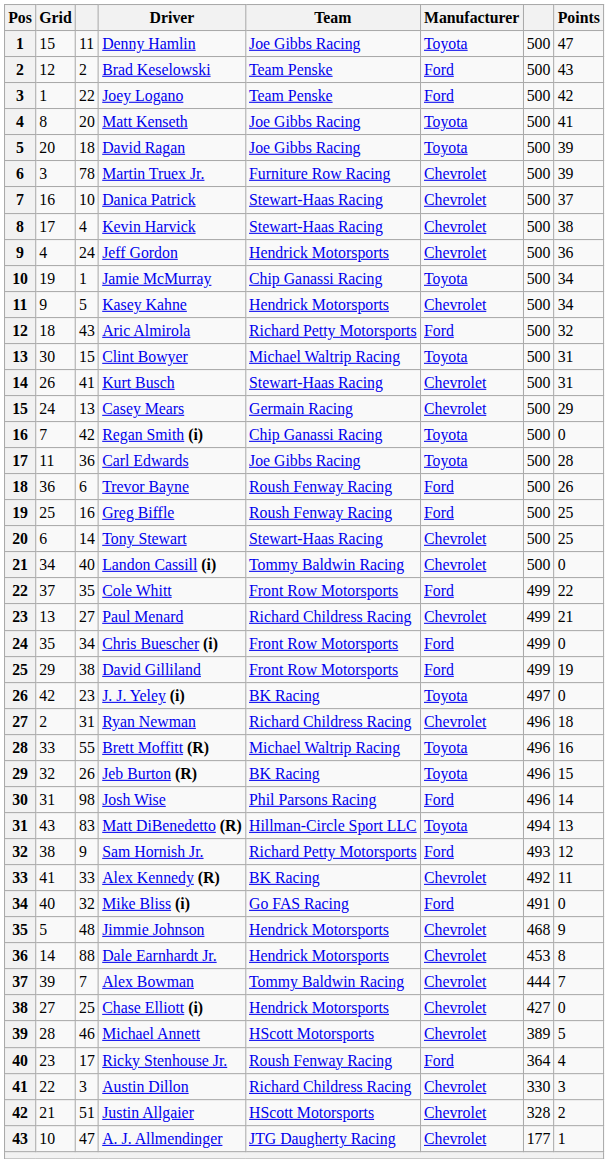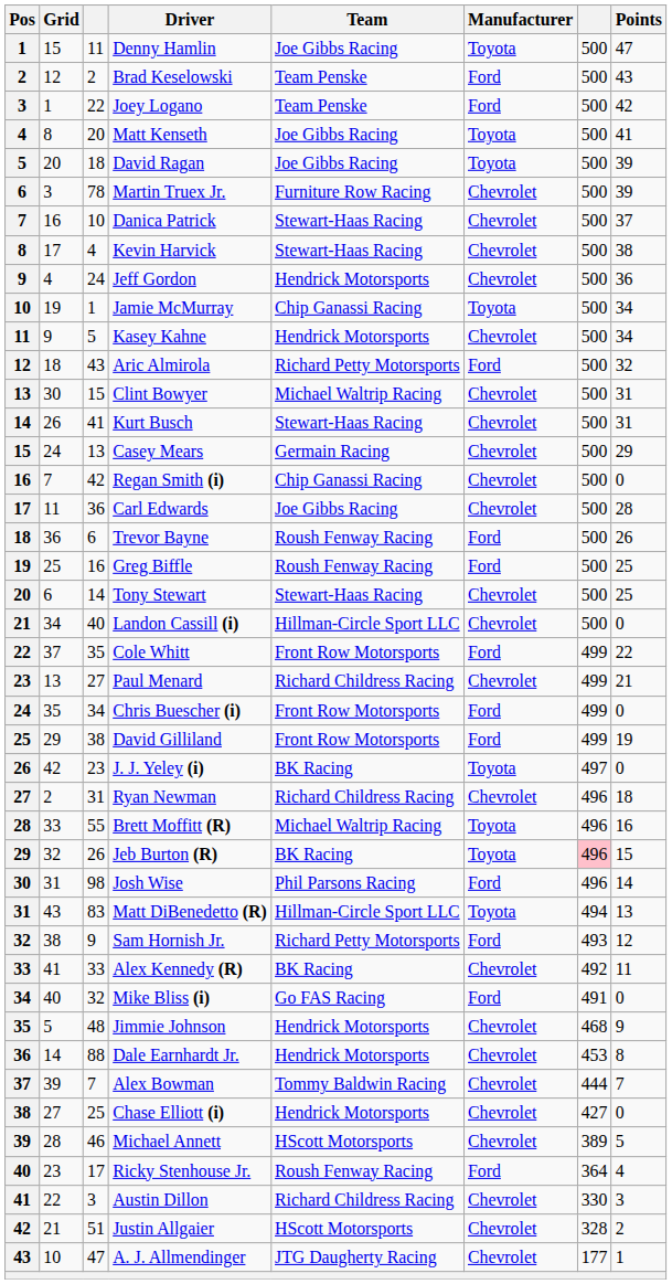 <table class="wikitable" style="font-size:95%">
 <tr>
 <th>Pos</th>
 <th>Grid</th>
 <th></th>
 <th>Driver</th>
 <th>Team</th>
 <th>Manufacturer</th>
 <th></th>
 <th>Points</th>
 </tr>
 <tr>
 <th>1</th>
 <td>15</td>
 <td>11</td>
 <td><a href='#'>Denny Hamlin</a></td>
 <td><a href='#'>Joe Gibbs Racing</a></td>
 <td><a href='#'>Toyota</a></td>
 <td>500</td>
 <td>47</td>
 </tr>
 <tr>
 <th>2</th>
 <td>12</td>
 <td>2</td>
 <td><a href='#'>Brad Keselowski</a></td>
 <td><a href='#'>Team Penske</a></td>
 <td><a href='#'>Ford</a></td>
 <td>500</td>
 <td>43</td>
 </tr>
 <tr>
 <th>3</th>
 <td>1</td>
 <td>22</td>
 <td><a href='#'>Joey Logano</a></td>
 <td><a href='#'>Team Penske</a></td>
 <td><a href='#'>Ford</a></td>
 <td>500</td>
 <td>42</td>
 </tr>
 <tr>
 <th>4</th>
 <td>8</td>
 <td>20</td>
 <td><a href='#'>Matt Kenseth</a></td>
 <td><a href='#'>Joe Gibbs Racing</a></td>
 <td><a href='#'>Toyota</a></td>
 <td>500</td>
 <td>41</td>
 </tr>
 <tr>
 <th>5</th>
 <td>20</td>
 <td>18</td>
 <td><a href='#'>David Ragan</a></td>
 <td><a href='#'>Joe Gibbs Racing</a></td>
 <td><a href='#'>Toyota</a></td>
 <td>500</td>
 <td>39</td>
 </tr>
 <tr>
 <th>6</th>
 <td>3</td>
 <td>78</td>
 <td><a href='#'>Martin Truex Jr.</a></td>
 <td><a href='#'>Furniture Row Racing</a></td>
 <td><a href='#'>Chevrolet</a></td>
 <td>500</td>
 <td>39</td>
 </tr>
 <tr>
 <th>7</th>
 <td>16</td>
 <td>10</td>
 <td><a href='#'>Danica Patrick</a></td>
 <td><a href='#'>Stewart-Haas Racing</a></td>
 <td><a href='#'>Chevrolet</a></td>
 <td>500</td>
 <td>37</td>
 </tr>
 <tr>
 <th>8</th>
 <td>17</td>
 <td>4</td>
 <td><a href='#'>Kevin Harvick</a></td>
 <td><a href='#'>Stewart-Haas Racing</a></td>
 <td><a href='#'>Chevrolet</a></td>
 <td>500</td>
 <td>38</td>
 </tr>
 <tr>
 <th>9</th>
 <td>4</td>
 <td>24</td>
 <td><a href='#'>Jeff Gordon</a></td>
 <td><a href='#'>Hendrick Motorsports</a></td>
 <td><a href='#'>Chevrolet</a></td>
 <td>500</td>
 <td>36</td>
 </tr>
 <tr>
 <th>10</th>
 <td>19</td>
 <td>1</td>
 <td><a href='#'>Jamie McMurray</a></td>
 <td><a href='#'>Chip Ganassi Racing</a></td>
 <td><a href='#'>Toyota</a></td>
 <td>500</td>
 <td>34</td>
 </tr>
 <tr>
 <th>11</th>
 <td>9</td>
 <td>5</td>
 <td><a href='#'>Kasey Kahne</a></td>
 <td><a href='#'>Hendrick Motorsports</a></td>
 <td><a href='#'>Chevrolet</a></td>
 <td>500</td>
 <td>34</td>
 </tr>
 <tr>
 <th>12</th>
 <td>18</td>
 <td>43</td>
 <td><a href='#'>Aric Almirola</a></td>
 <td><a href='#'>Richard Petty Motorsports</a></td>
 <td><a href='#'>Ford</a></td>
 <td>500</td>
 <td>32</td>
 </tr>
 <tr>
 <th>13</th>
 <td>30</td>
 <td>15</td>
 <td><a href='#'>Clint Bowyer</a></td>
 <td><a href='#'>Michael Waltrip Racing</a></td>
-<td><a href='#'>Toyota</a></td>
+<td><a href='#'>Chevrolet</a></td>
 <td>500</td>
 <td>31</td>
 </tr>
 <tr>
 <th>14</th>
 <td>26</td>
 <td>41</td>
 <td><a href='#'>Kurt Busch</a></td>
 <td><a href='#'>Stewart-Haas Racing</a></td>
 <td><a href='#'>Chevrolet</a></td>
 <td>500</td>
 <td>31</td>
 </tr>
 <tr>
 <th>15</th>
 <td>24</td>
 <td>13</td>
 <td><a href='#'>Casey Mears</a></td>
 <td><a href='#'>Germain Racing</a></td>
 <td><a href='#'>Chevrolet</a></td>
 <td>500</td>
 <td>29</td>
 </tr>
 <tr>
 <th>16</th>
 <td>7</td>
 <td>42</td>
 <td><a href='#'>Regan Smith</a> <strong>(i)</strong></td>
 <td><a href='#'>Chip Ganassi Racing</a></td>
-<td><a href='#'>Toyota</a></td>
+<td><a href='#'>Chevrolet</a></td>
 <td>500</td>
 <td>0</td>
 </tr>
 <tr>
 <th>17</th>
 <td>11</td>
 <td>36</td>
 <td><a href='#'>Carl Edwards</a></td>
 <td><a href='#'>Joe Gibbs Racing</a></td>
-<td><a href='#'>Toyota</a></td>
+<td><a href='#'>Chevrolet</a></td>
 <td>500</td>
 <td>28</td>
 </tr>
 <tr>
 <th>18</th>
 <td>36</td>
 <td>6</td>
 <td><a href='#'>Trevor Bayne</a></td>
 <td><a href='#'>Roush Fenway Racing</a></td>
 <td><a href='#'>Ford</a></td>
 <td>500</td>
 <td>26</td>
 </tr>
 <tr>
 <th>19</th>
 <td>25</td>
 <td>16</td>
 <td><a href='#'>Greg Biffle</a></td>
 <td><a href='#'>Roush Fenway Racing</a></td>
 <td><a href='#'>Ford</a></td>
 <td>500</td>
 <td>25</td>
 </tr>
 <tr>
 <th>20</th>
 <td>6</td>
 <td>14</td>
 <td><a href='#'>Tony Stewart</a></td>
 <td><a href='#'>Stewart-Haas Racing</a></td>
 <td><a href='#'>Chevrolet</a></td>
 <td>500</td>
 <td>25</td>
 </tr>
 <tr>
 <th>21</th>
 <td>34</td>
 <td>40</td>
 <td><a href='#'>Landon Cassill</a> <strong>(i)</strong></td>
-<td><a href='#'>Tommy Baldwin Racing</a></td>
+<td><a href='#'>Hillman-Circle Sport LLC</a></td>
 <td><a href='#'>Chevrolet</a></td>
 <td>500</td>
 <td>0</td>
 </tr>
 <tr>
 <th>22</th>
 <td>37</td>
 <td>35</td>
 <td><a href='#'>Cole Whitt</a></td>
 <td><a href='#'>Front Row Motorsports</a></td>
 <td><a href='#'>Ford</a></td>
 <td>499</td>
 <td>22</td>
 </tr>
 <tr>
 <th>23</th>
 <td>13</td>
 <td>27</td>
 <td><a href='#'>Paul Menard</a></td>
 <td><a href='#'>Richard Childress Racing</a></td>
 <td><a href='#'>Chevrolet</a></td>
 <td>499</td>
 <td>21</td>
 </tr>
 <tr>
 <th>24</th>
 <td>35</td>
 <td>34</td>
 <td><a href='#'>Chris Buescher</a> <strong>(i)</strong></td>
 <td><a href='#'>Front Row Motorsports</a></td>
 <td><a href='#'>Ford</a></td>
 <td>499</td>
 <td>0</td>
 </tr>
 <tr>
 <th>25</th>
 <td>29</td>
 <td>38</td>
 <td><a href='#'>David Gilliland</a></td>
 <td><a href='#'>Front Row Motorsports</a></td>
 <td><a href='#'>Ford</a></td>
 <td>499</td>
 <td>19</td>
 </tr>
 <tr>
 <th>26</th>
 <td>42</td>
 <td>23</td>
 <td><a href='#'>J. J. Yeley</a> <strong>(i)</strong></td>
 <td><a href='#'>BK Racing</a></td>
 <td><a href='#'>Toyota</a></td>
 <td>497</td>
 <td>0</td>
 </tr>
 <tr>
 <th>27</th>
 <td>2</td>
 <td>31</td>
 <td><a href='#'>Ryan Newman</a></td>
 <td><a href='#'>Richard Childress Racing</a></td>
 <td><a href='#'>Chevrolet</a></td>
 <td>496</td>
 <td>18</td>
 </tr>
 <tr>
 <th>28</th>
 <td>33</td>
 <td>55</td>
 <td><a href='#'>Brett Moffitt</a> <strong>(R)</strong></td>
 <td><a href='#'>Michael Waltrip Racing</a></td>
 <td><a href='#'>Toyota</a></td>
 <td>496</td>
 <td>16</td>
 </tr>
 <tr>
 <th>29</th>
 <td>32</td>
 <td>26</td>
 <td><a href='#'>Jeb Burton</a> <strong>(R)</strong></td>
 <td><a href='#'>BK Racing</a></td>
 <td><a href='#'>Toyota</a></td>
-<td>496</td>
+<td style="background: pink;">496</td>
 <td>15</td>
 </tr>
 <tr>
 <th>30</th>
 <td>31</td>
 <td>98</td>
 <td><a href='#'>Josh Wise</a></td>
 <td><a href='#'>Phil Parsons Racing</a></td>
 <td><a href='#'>Ford</a></td>
 <td>496</td>
 <td>14</td>
 </tr>
 <tr>
 <th>31</th>
 <td>43</td>
 <td>83</td>
 <td><a href='#'>Matt DiBenedetto</a> <strong>(R)</strong></td>
 <td><a href='#'>Hillman-Circle Sport LLC</a></td>
 <td><a href='#'>Toyota</a></td>
 <td>494</td>
 <td>13</td>
 </tr>
 <tr>
 <th>32</th>
 <td>38</td>
 <td>9</td>
 <td><a href='#'>Sam Hornish Jr.</a></td>
 <td><a href='#'>Richard Petty Motorsports</a></td>
 <td><a href='#'>Ford</a></td>
 <td>493</td>
 <td>12</td>
 </tr>
 <tr>
 <th>33</th>
 <td>41</td>
 <td>33</td>
 <td><a href='#'>Alex Kennedy</a> <strong>(R)</strong></td>
 <td><a href='#'>BK Racing</a></td>
 <td><a href='#'>Chevrolet</a></td>
 <td>492</td>
 <td>11</td>
 </tr>
 <tr>
 <th>34</th>
 <td>40</td>
 <td>32</td>
 <td><a href='#'>Mike Bliss</a> <strong>(i)</strong></td>
 <td><a href='#'>Go FAS Racing</a></td>
 <td><a href='#'>Ford</a></td>
 <td>491</td>
 <td>0</td>
 </tr>
 <tr>
 <th>35</th>
 <td>5</td>
 <td>48</td>
 <td><a href='#'>Jimmie Johnson</a></td>
 <td><a href='#'>Hendrick Motorsports</a></td>
 <td><a href='#'>Chevrolet</a></td>
 <td>468</td>
 <td>9</td>
 </tr>
 <tr>
 <th>36</th>
 <td>14</td>
 <td>88</td>
 <td><a href='#'>Dale Earnhardt Jr.</a></td>
 <td><a href='#'>Hendrick Motorsports</a></td>
 <td><a href='#'>Chevrolet</a></td>
 <td>453</td>
 <td>8</td>
 </tr>
 <tr>
 <th>37</th>
 <td>39</td>
 <td>7</td>
 <td><a href='#'>Alex Bowman</a></td>
 <td><a href='#'>Tommy Baldwin Racing</a></td>
 <td><a href='#'>Chevrolet</a></td>
 <td>444</td>
 <td>7</td>
 </tr>
 <tr>
 <th>38</th>
 <td>27</td>
 <td>25</td>
 <td><a href='#'>Chase Elliott</a> <strong>(i)</strong></td>
 <td><a href='#'>Hendrick Motorsports</a></td>
 <td><a href='#'>Chevrolet</a></td>
 <td>427</td>
 <td>0</td>
 </tr>
 <tr>
 <th>39</th>
 <td>28</td>
 <td>46</td>
 <td><a href='#'>Michael Annett</a></td>
 <td><a href='#'>HScott Motorsports</a></td>
 <td><a href='#'>Chevrolet</a></td>
 <td>389</td>
 <td>5</td>
 </tr>
 <tr>
 <th>40</th>
 <td>23</td>
 <td>17</td>
 <td><a href='#'>Ricky Stenhouse Jr.</a></td>
 <td><a href='#'>Roush Fenway Racing</a></td>
 <td><a href='#'>Ford</a></td>
 <td>364</td>
 <td>4</td>
 </tr>
 <tr>
 <th>41</th>
 <td>22</td>
 <td>3</td>
 <td><a href='#'>Austin Dillon</a></td>
 <td><a href='#'>Richard Childress Racing</a></td>
 <td><a href='#'>Chevrolet</a></td>
 <td>330</td>
 <td>3</td>
 </tr>
 <tr>
 <th>42</th>
 <td>21</td>
 <td>51</td>
 <td><a href='#'>Justin Allgaier</a></td>
 <td><a href='#'>HScott Motorsports</a></td>
 <td><a href='#'>Chevrolet</a></td>
 <td>328</td>
 <td>2</td>
 </tr>
 <tr>
 <th>43</th>
 <td>10</td>
 <td>47</td>
 <td><a href='#'>A. J. Allmendinger</a></td>
 <td><a href='#'>JTG Daugherty Racing</a></td>
 <td><a href='#'>Chevrolet</a></td>
 <td>177</td>
 <td>1</td>
 </tr>
 <tr>
 <th colspan="8"></th>
 </tr>
 </table>
